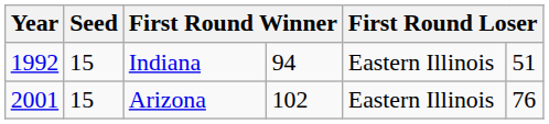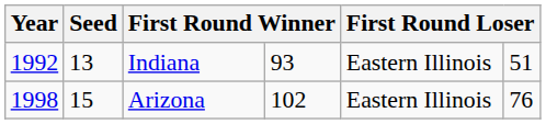 <table class="wikitable">
 <tr>
 <th>Year</th>
 <th>Seed</th>
 <th colspan="2">First Round Winner</th>
 <th colspan="2">First Round Loser</th>
 </tr>
 <tr>
 <td><a href='#'>1992</a></td>
-<td>15</td>
+<td>13</td>
 <td><a href='#'>Indiana</a></td>
-<td>94</td>
+<td>93</td>
 <td>Eastern Illinois</td>
 <td>51</td>
 </tr>
 <tr>
-<td><a href='#'>2001</a></td>
+<td><a href='#'>1998</a></td>
 <td>15</td>
 <td><a href='#'>Arizona</a></td>
 <td>102</td>
 <td>Eastern Illinois</td>
 <td>76</td>
 </tr>
 </table>
